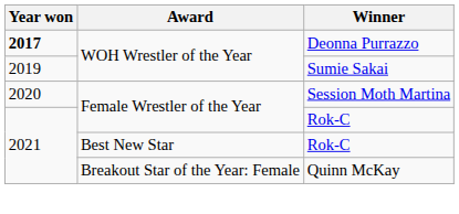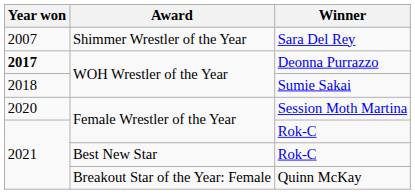 <table class="wikitable">
 <tr>
 <th>Year won</th>
 <th>Award</th>
 <th>Winner</th>
 </tr>
 <tr>
+<td>2007</td>
+<td>Shimmer Wrestler of the Year</td>
+<td><a href='#'>Sara Del Rey</a></td>
+</tr>
+<tr>
 <td><strong>2017</strong></td>
 <td rowspan=2>WOH Wrestler of the Year</td>
 <td><a href='#'>Deonna Purrazzo</a></td>
 </tr>
 <tr>
-<td>2019</td>
+<td>2018</td>
 <td><a href='#'>Sumie Sakai</a></td>
 </tr>
 <tr>
 <td>2020</td>
 <td rowspan="2">Female Wrestler of the Year</td>
 <td><a href='#'>Session Moth Martina</a></td>
 </tr>
 <tr>
 <td rowspan="3">2021</td>
 <td><a href='#'>Rok-C</a></td>
 </tr>
 <tr>
 <td>Best New Star</td>
 <td><a href='#'>Rok-C</a></td>
 </tr>
 <tr>
 <td>Breakout Star of the Year: Female</td>
 <td>Quinn McKay</td>
 </tr>
 </table>
